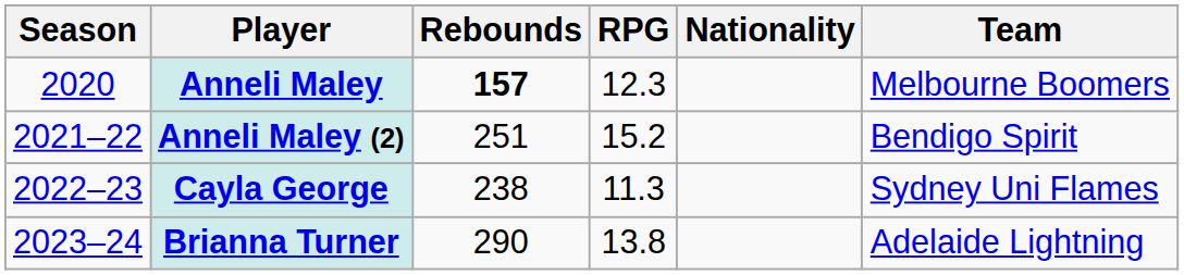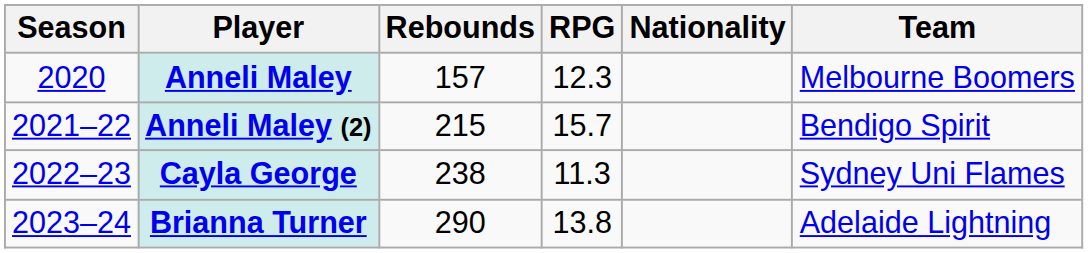 <table class="wikitable plainrowheaders sortable" summary="Season (sortable), Player (sortable), Position (sortable), Nationality (sortable) and Team (sortable)">
 <tr>
 <th scope="col">Season</th>
 <th scope="col">Player</th>
 <th scope="col">Rebounds</th>
 <th scope="col">RPG</th>
 <th scope="col">Nationality</th>
 <th scope="col">Team</th>
 </tr>
 <tr>
 <td style="text-align: center"><a href='#'>2020</a></td>
 <th scope="row" style="background-color:#CFECEC"><a href='#'>Anneli Maley</a></th>
-<td style="text-align: center"><strong>157</strong></td>
+<td style="text-align: center">157</td>
 <td style="text-align: center">12.3</td>
 <td></td>
 <td><a href='#'>Melbourne Boomers</a></td>
 </tr>
 <tr>
 <td style="text-align: center"><a href='#'>2021–22</a></td>
 <th scope="row" style="background-color:#CFECEC"><a href='#'>Anneli Maley</a> <small>(2)</small></th>
-<td style="text-align: center">251</td>
-<td style="text-align: center">15.2</td>
+<td style="text-align: center">215</td>
+<td style="text-align: center">15.7</td>
 <td></td>
 <td><a href='#'>Bendigo Spirit</a></td>
 </tr>
 <tr>
 <td style="text-align: center"><a href='#'>2022–23</a></td>
 <th scope="row" style="background-color:#CFECEC"><a href='#'>Cayla George</a></th>
 <td style="text-align: center">238</td>
 <td style="text-align: center">11.3</td>
 <td></td>
 <td><a href='#'>Sydney Uni Flames</a></td>
 </tr>
 <tr>
 <td style="text-align: center"><a href='#'>2023–24</a></td>
 <th scope="row" style="background-color:#CFECEC"><a href='#'>Brianna Turner</a></th>
 <td style="text-align: center">290</td>
 <td style="text-align: center">13.8</td>
 <td></td>
 <td><a href='#'>Adelaide Lightning</a></td>
 </tr>
 </table>
